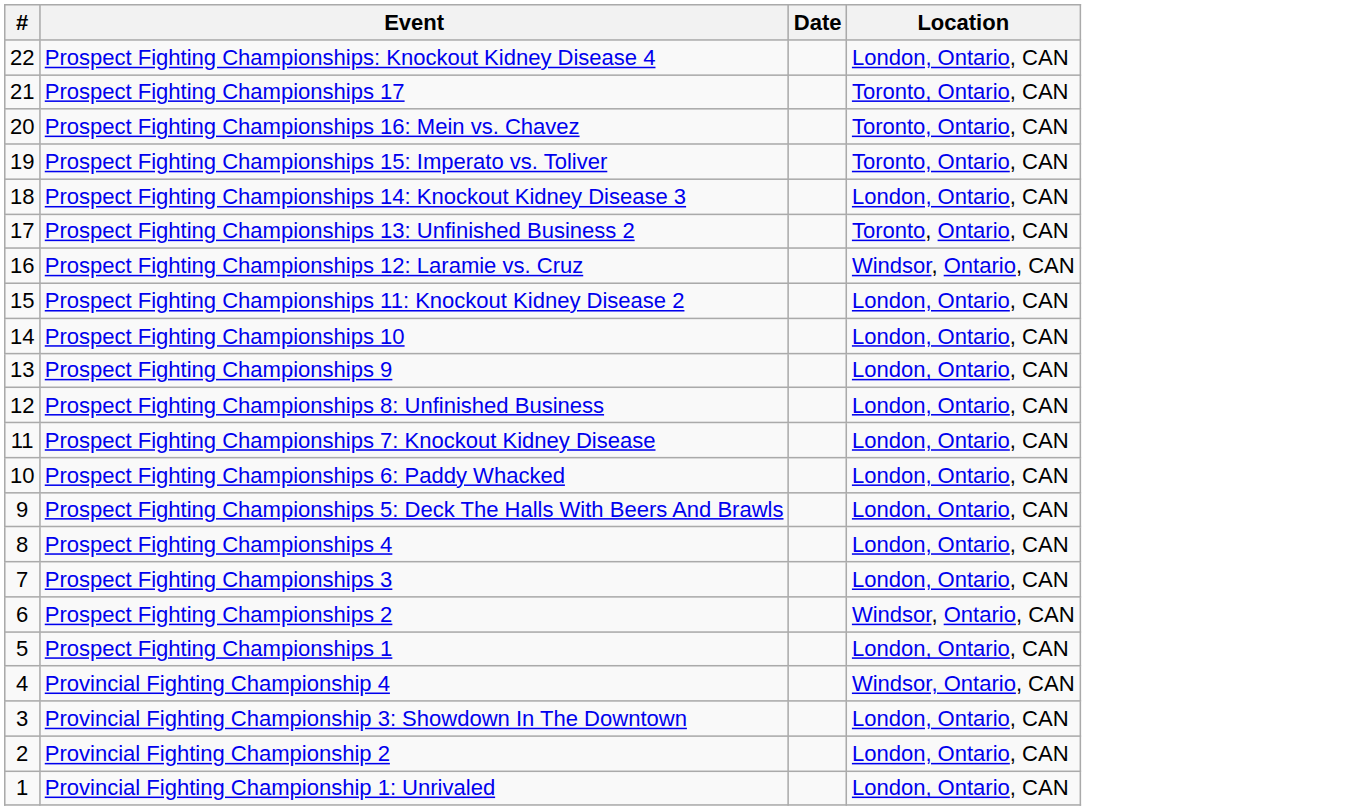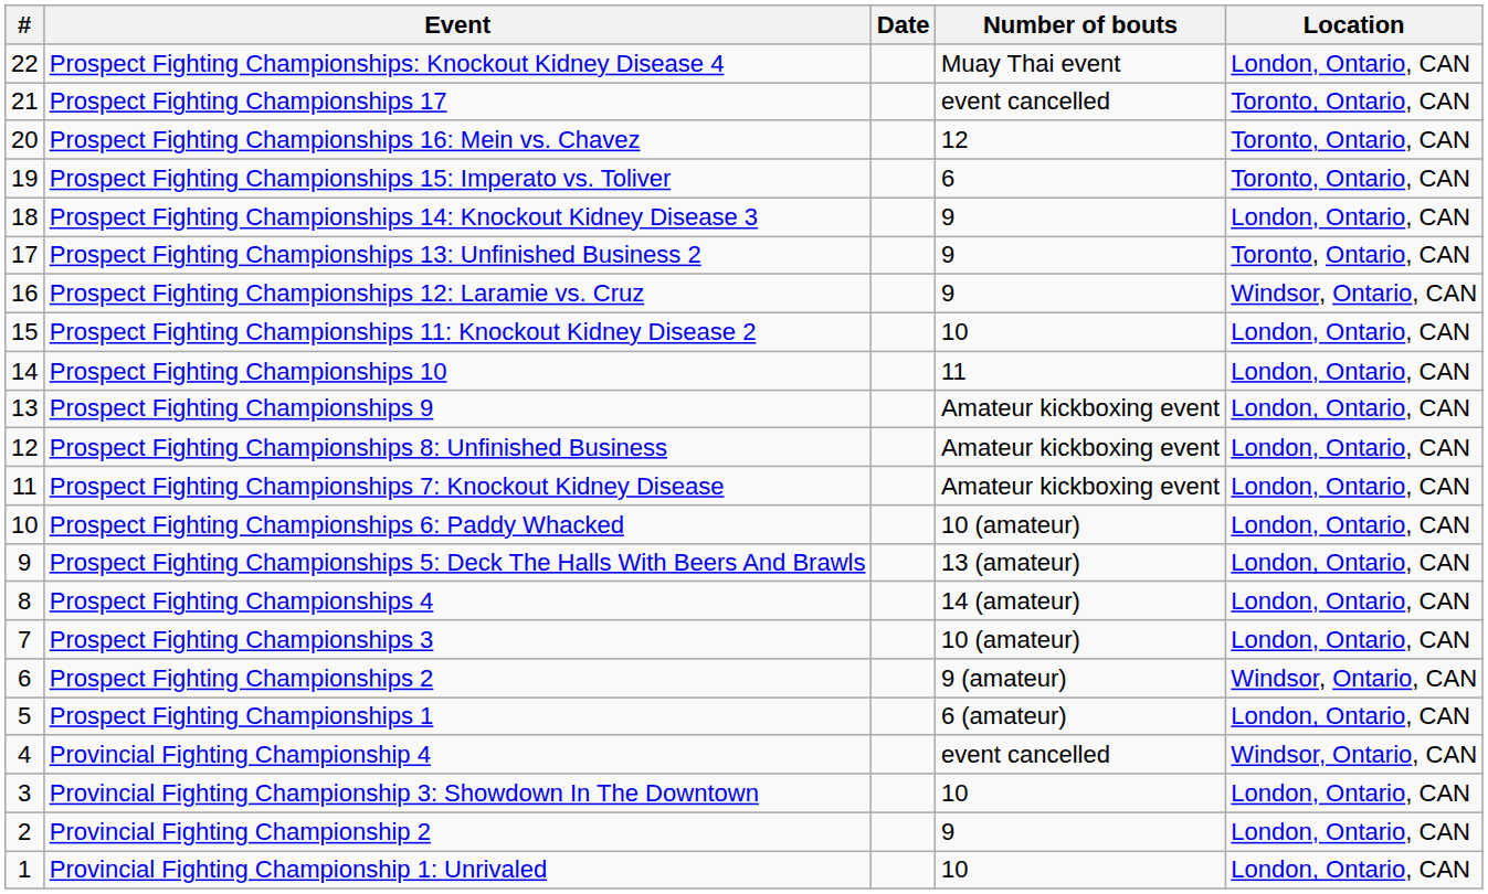 <table class="sortable wikitable succession-box" style="font-size:90%">
 <tr>
 <th scope="col">#</th>
 <th scope="col">Event</th>
 <th scope="col">Date</th>
+<th scope="col">Number of bouts</th>
 <th scope="col">Location</th>
 </tr>
 <tr>
 <td align=center>22</td>
 <td><a href='#'>Prospect Fighting Championships: Knockout Kidney Disease 4</a></td>
 <td></td>
+<td>Muay Thai event</td>
 <td><a href='#'>London, Ontario</a>, CAN</td>
 </tr>
 <tr>
 <td align=center>21</td>
 <td><a href='#'>Prospect Fighting Championships 17</a></td>
 <td></td>
+<td>event cancelled</td>
 <td><a href='#'>Toronto, Ontario</a>, CAN</td>
 </tr>
 <tr>
 <td align=center>20</td>
 <td><a href='#'>Prospect Fighting Championships 16: Mein vs. Chavez</a></td>
 <td></td>
+<td>12</td>
 <td><a href='#'>Toronto, Ontario</a>, CAN</td>
 </tr>
 <tr>
 <td align=center>19</td>
 <td><a href='#'>Prospect Fighting Championships 15: Imperato vs. Toliver</a></td>
 <td></td>
+<td>6</td>
 <td><a href='#'>Toronto, Ontario</a>, CAN</td>
 </tr>
 <tr>
 <td align=center>18</td>
 <td><a href='#'>Prospect Fighting Championships 14: Knockout Kidney Disease 3</a></td>
 <td></td>
+<td>9</td>
 <td><a href='#'>London, Ontario</a>, CAN</td>
 </tr>
 <tr>
 <td align=center>17</td>
 <td><a href='#'>Prospect Fighting Championships 13: Unfinished Business 2</a></td>
 <td></td>
+<td>9</td>
 <td><a href='#'>Toronto</a>, <a href='#'>Ontario</a>, CAN</td>
 </tr>
 <tr>
 <td align=center>16</td>
 <td><a href='#'>Prospect Fighting Championships 12: Laramie vs. Cruz</a></td>
 <td></td>
+<td>9</td>
 <td><a href='#'>Windsor</a>, <a href='#'>Ontario</a>, CAN</td>
 </tr>
 <tr>
 <td align=center>15</td>
 <td><a href='#'>Prospect Fighting Championships 11: Knockout Kidney Disease 2</a></td>
 <td></td>
+<td>10</td>
 <td><a href='#'>London, Ontario</a>, CAN</td>
 </tr>
 <tr>
 <td align=center>14</td>
 <td><a href='#'>Prospect Fighting Championships 10</a></td>
 <td></td>
+<td>11</td>
 <td><a href='#'>London, Ontario</a>, CAN</td>
 </tr>
 <tr>
 <td align=center>13</td>
 <td><a href='#'>Prospect Fighting Championships 9</a></td>
 <td></td>
+<td>Amateur kickboxing event</td>
 <td><a href='#'>London, Ontario</a>, CAN</td>
 </tr>
 <tr>
 <td align=center>12</td>
 <td><a href='#'>Prospect Fighting Championships 8: Unfinished Business</a></td>
 <td></td>
+<td>Amateur kickboxing event</td>
 <td><a href='#'>London, Ontario</a>, CAN</td>
 </tr>
 <tr>
 <td align=center>11</td>
 <td><a href='#'>Prospect Fighting Championships 7: Knockout Kidney Disease</a></td>
 <td></td>
+<td>Amateur kickboxing event</td>
 <td><a href='#'>London, Ontario</a>, CAN</td>
 </tr>
 <tr>
 <td align=center>10</td>
 <td><a href='#'>Prospect Fighting Championships 6: Paddy Whacked</a></td>
 <td></td>
+<td>10 (amateur)</td>
 <td><a href='#'>London, Ontario</a>, CAN</td>
 </tr>
 <tr>
 <td align=center>9</td>
 <td><a href='#'>Prospect Fighting Championships 5: Deck The Halls With Beers And Brawls</a></td>
 <td></td>
+<td>13 (amateur)</td>
 <td><a href='#'>London, Ontario</a>, CAN</td>
 </tr>
 <tr>
 <td align=center>8</td>
 <td><a href='#'>Prospect Fighting Championships 4</a></td>
 <td></td>
+<td>14 (amateur)</td>
 <td><a href='#'>London, Ontario</a>, CAN</td>
 </tr>
 <tr>
 <td align=center>7</td>
 <td><a href='#'>Prospect Fighting Championships 3</a></td>
 <td></td>
+<td>10 (amateur)</td>
 <td><a href='#'>London, Ontario</a>, CAN</td>
 </tr>
 <tr>
 <td align=center>6</td>
 <td><a href='#'>Prospect Fighting Championships 2</a></td>
 <td></td>
+<td>9 (amateur)</td>
 <td><a href='#'>Windsor</a>, <a href='#'>Ontario</a>, CAN</td>
 </tr>
 <tr>
 <td align=center>5</td>
 <td><a href='#'>Prospect Fighting Championships 1</a></td>
 <td></td>
+<td>6 (amateur)</td>
 <td><a href='#'>London, Ontario</a>, CAN</td>
 </tr>
 <tr>
 <td align=center>4</td>
 <td><a href='#'>Provincial Fighting Championship 4</a></td>
 <td></td>
+<td>event cancelled</td>
 <td><a href='#'>Windsor, Ontario</a>, CAN</td>
 </tr>
 <tr>
 <td align=center>3</td>
 <td><a href='#'>Provincial Fighting Championship 3: Showdown In The Downtown</a></td>
 <td></td>
+<td>10</td>
 <td><a href='#'>London, Ontario</a>, CAN</td>
 </tr>
 <tr>
 <td align=center>2</td>
 <td><a href='#'>Provincial Fighting Championship 2</a></td>
 <td></td>
+<td>9</td>
 <td><a href='#'>London, Ontario</a>, CAN</td>
 </tr>
 <tr>
 <td align=center>1</td>
 <td><a href='#'>Provincial Fighting Championship 1: Unrivaled</a></td>
 <td></td>
+<td>10</td>
 <td><a href='#'>London, Ontario</a>, CAN</td>
 </tr>
 </table>
